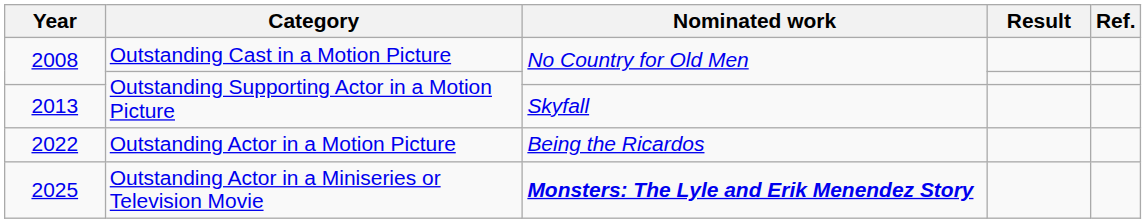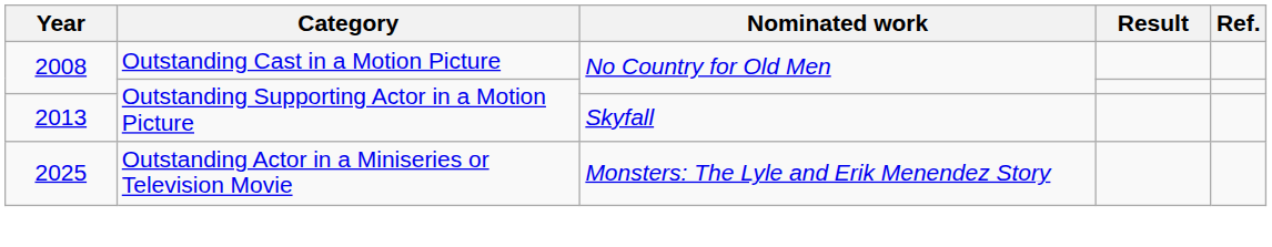 <table class=wikitable>
 <tr>
 <th scope="col" style="width:5em;">Year</th>
 <th scope="col" style="width:24em;">Category</th>
 <th scope="col" style="width:27em;">Nominated work</th>
 <th scope="col" style="width:5em;">Result</th>
 <th>Ref.</th>
 </tr>
 <tr>
 <td rowspan="2" style="text-align:center;" ,><a href='#'>2008</a></td>
 <td><a href='#'>Outstanding Cast in a Motion Picture</a></td>
 <td rowspan="2"><em><a href='#'>No Country for Old Men</a></em></td>
 <td></td>
 <td></td>
 </tr>
 <tr>
 <td rowspan="2"><a href='#'>Outstanding Supporting Actor in a Motion Picture</a></td>
 <td></td>
 <td></td>
 </tr>
 <tr>
 <td style="text-align:center;"><a href='#'>2013</a></td>
 <td><em><a href='#'>Skyfall</a></em></td>
 <td></td>
 <td></td>
 </tr>
 <tr>
-<td style="text-align:center;"><a href='#'>2022</a></td>
-<td><a href='#'>Outstanding Actor in a Motion Picture</a></td>
-<td><em><a href='#'>Being the Ricardos</a></em></td>
-<td></td>
-<td></td>
-</tr>
-<tr>
 <td style="text-align:center;"><a href='#'>2025</a></td>
 <td><a href='#'>Outstanding Actor in a Miniseries or Television Movie</a></td>
-<td><strong><em><a href='#'>Monsters: The Lyle and Erik Menendez Story</a></em></strong></td>
+<td><em><a href='#'>Monsters: The Lyle and Erik Menendez Story</a></em></td>
 <td></td>
 <td></td>
 </tr>
 </table>
